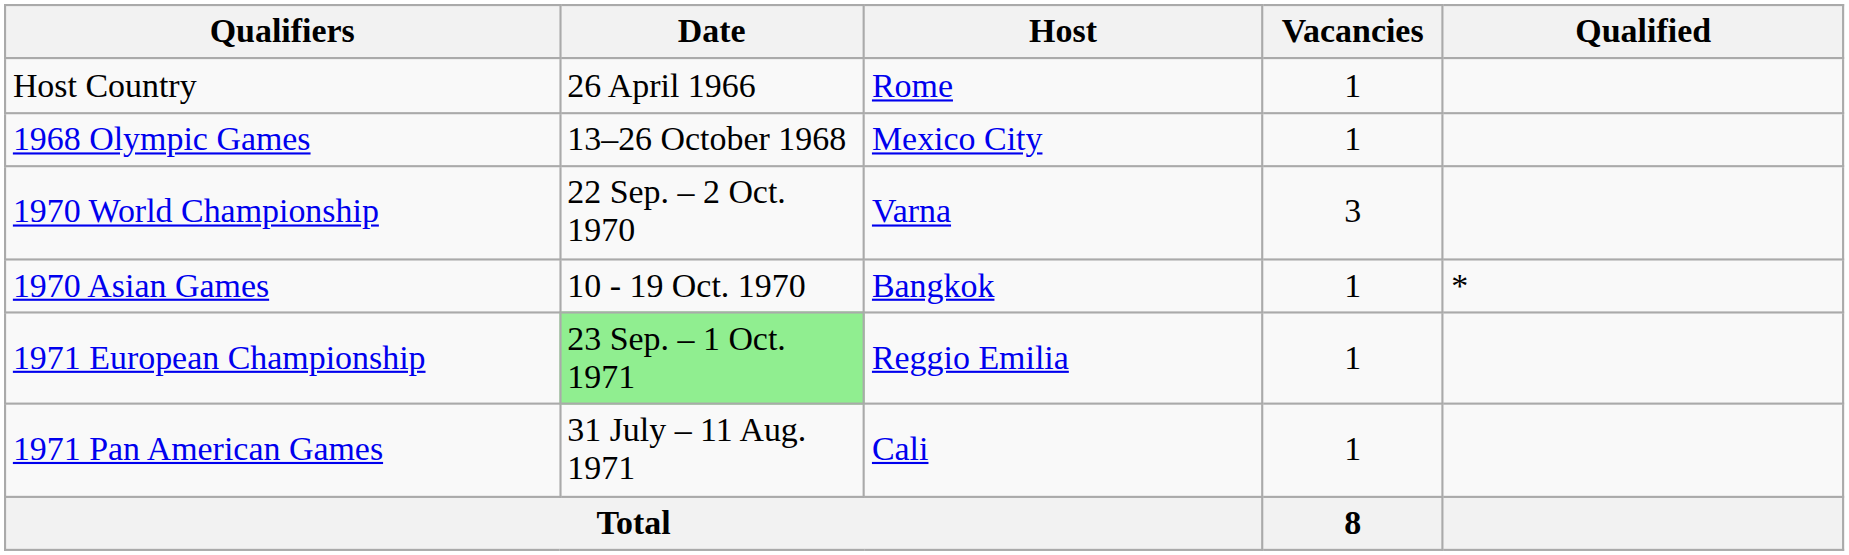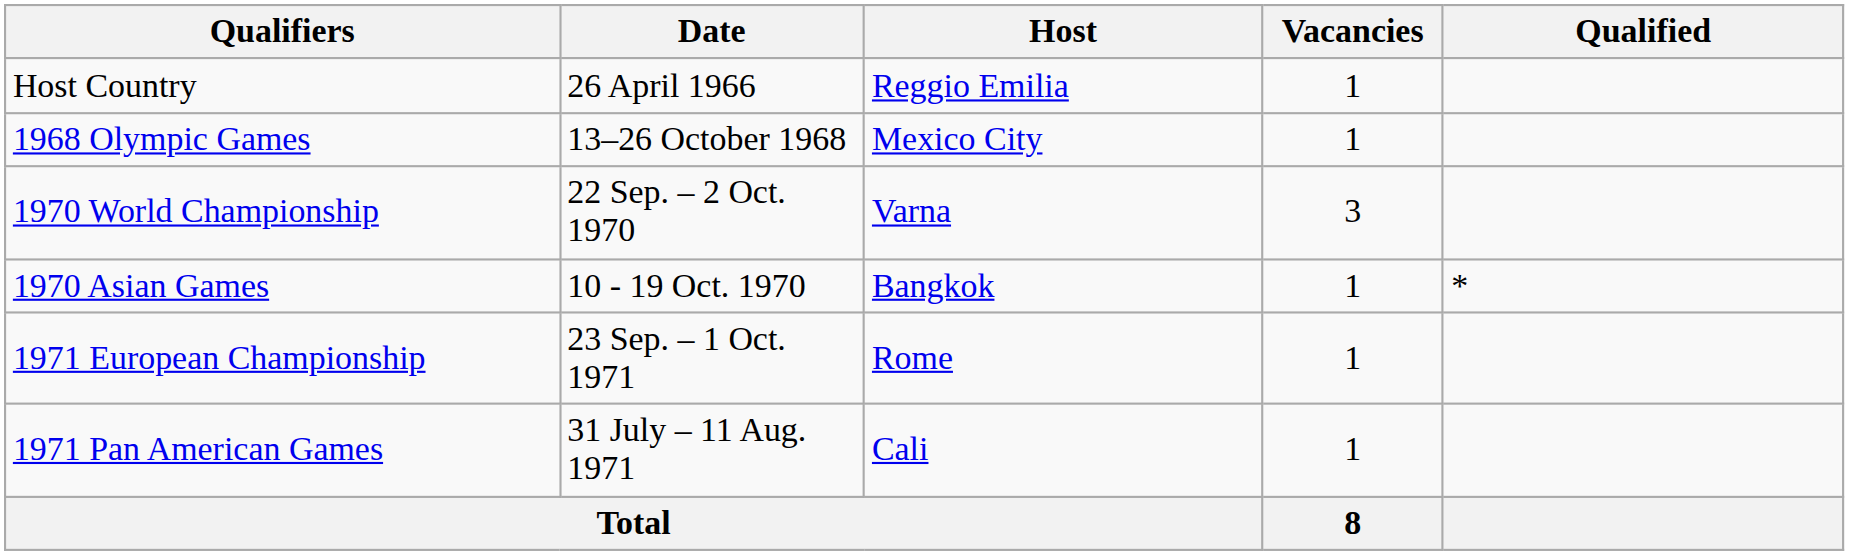 <table class="wikitable">
 <tr>
 <th width=280>Qualifiers</th>
 <th width=150>Date</th>
 <th width=200>Host</th>
 <th width=80>Vacancies</th>
 <th width=200>Qualified</th>
 </tr>
 <tr>
 <td>Host Country</td>
 <td>26 April 1966</td>
-<td> <a href='#'>Rome</a></td>
+<td> <a href='#'>Reggio Emilia</a></td>
 <td align="center">1</td>
 <td></td>
 </tr>
 <tr>
 <td><a href='#'>1968 Olympic Games</a></td>
 <td>13–26 October 1968</td>
 <td> <a href='#'>Mexico City</a></td>
 <td align="center">1</td>
 <td></td>
 </tr>
 <tr>
 <td><a href='#'>1970 World Championship</a></td>
 <td>22 Sep. – 2 Oct. 1970</td>
 <td> <a href='#'>Varna</a></td>
 <td align="center">3</td>
 <td><br><br></td>
 </tr>
 <tr>
 <td><a href='#'>1970 Asian Games</a></td>
 <td>10 - 19 Oct. 1970</td>
 <td><a href='#'>Bangkok</a></td>
 <td align="center">1</td>
 <td>*</td>
 </tr>
 <tr>
 <td><a href='#'>1971 European Championship</a></td>
-<td style="background: lightgreen;">23 Sep. – 1 Oct. 1971</td>
-<td> <a href='#'>Reggio Emilia</a></td>
+<td>23 Sep. – 1 Oct. 1971</td>
+<td> <a href='#'>Rome</a></td>
 <td align="center">1</td>
 <td></td>
 </tr>
 <tr>
 <td><a href='#'>1971 Pan American Games</a></td>
 <td>31 July – 11 Aug. 1971</td>
 <td> <a href='#'>Cali</a></td>
 <td align="center">1</td>
 <td></td>
 </tr>
 <tr>
 <th colspan="3">Total</th>
 <th>8</th>
 <th></th>
 </tr>
 </table>
